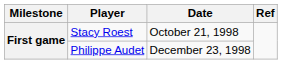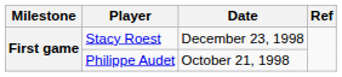 <table class="wikitable">
 <tr>
 <th scope="col">Milestone</th>
 <th scope="col">Player</th>
 <th scope="col">Date</th>
 <th scope="col">Ref</th>
 </tr>
 <tr>
 <th rowspan=2>First game</th>
 <td><a href='#'>Stacy Roest</a></td>
-<td>October 21, 1998</td>
+<td>December 23, 1998</td>
 <td rowspan=2></td>
 </tr>
 <tr>
 <td><a href='#'>Philippe Audet</a></td>
-<td>December 23, 1998</td>
+<td>October 21, 1998</td>
 </tr>
 </table>
